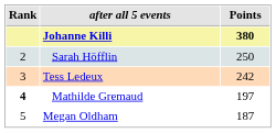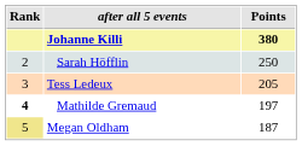 <table cellspacing="1" cellpadding="3" style="border:1px solid #AAAAAA;font-size:86%">
 <tr style="background-color: #E4E4E4;">
 <th style="border-bottom:1px solid #AAAAAA; width: 10px;">Rank</th>
 <th style="border-bottom:1px solid #AAAAAA; width: 200px;"><em>after all 5 events</em></th>
 <th style="border-bottom:1px solid #AAAAAA; width: 50px;">Points</th>
 </tr>
 <tr style="background:#f7f6a8;">
 <td align=center></td>
 <td> <strong><a href='#'>Johanne Killi</a></strong></td>
 <td align=center><strong>380</strong></td>
 </tr>
 <tr style="background:#dce5e5;">
 <td align=center>2</td>
 <td>   <a href='#'>Sarah Höfflin</a></td>
 <td align=center>250</td>
 </tr>
 <tr style="background:#ffdab9;">
 <td align=center>3</td>
 <td> <a href='#'>Tess Ledeux</a></td>
-<td align=center>242</td>
+<td align=center>205</td>
 </tr>
 <tr>
 <td align=center><strong>4</strong></td>
 <td>   <a href='#'>Mathilde Gremaud</a></td>
 <td align=center>197</td>
 </tr>
 <tr>
-<td align=center>5</td>
+<td align=center style="background: khaki;">5</td>
 <td> <a href='#'>Megan Oldham</a></td>
 <td align=center>187</td>
 </tr>
 </table>
